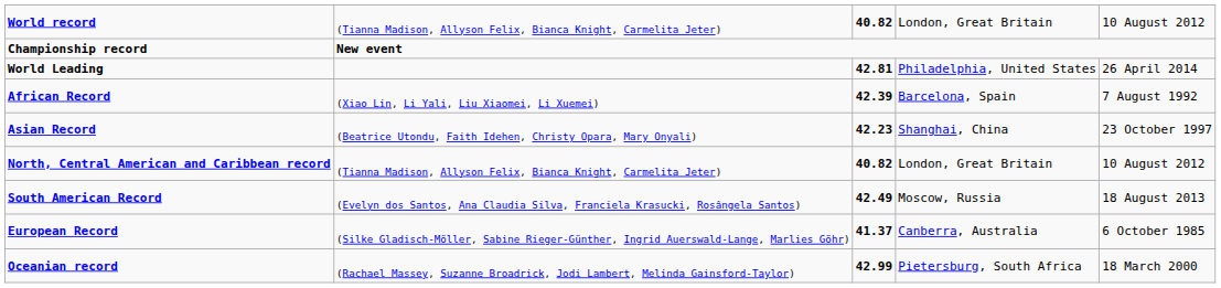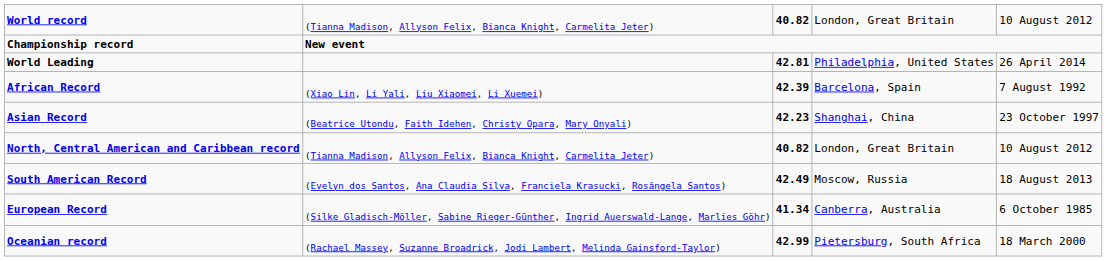 <table class="wikitable">
 <tr>
 <td><strong><a href='#'>World record</a></strong></td>
 <td><br><small>(<a href='#'>Tianna Madison</a>, <a href='#'>Allyson Felix</a>, <a href='#'>Bianca Knight</a>, <a href='#'>Carmelita Jeter</a>)</small></td>
 <td><strong>40.82</strong></td>
 <td> London, Great Britain</td>
 <td>10 August 2012</td>
 </tr>
 <tr>
 <td><strong>Championship record</strong></td>
 <td colspan=4><strong>New event</strong></td>
 </tr>
 <tr>
 <td><strong>World Leading</strong></td>
 <td></td>
 <td><strong>42.81</strong></td>
 <td> <a href='#'>Philadelphia</a>, United States</td>
 <td>26 April 2014</td>
 </tr>
 <tr>
 <td><strong><a href='#'>African Record</a></strong></td>
 <td><br><small>(<a href='#'>Xiao Lin</a>, <a href='#'>Li Yali</a>, <a href='#'>Liu Xiaomei</a>, <a href='#'>Li Xuemei</a>)</small></td>
 <td><strong>42.39</strong></td>
 <td> <a href='#'>Barcelona</a>, Spain</td>
 <td>7 August 1992</td>
 </tr>
 <tr>
 <td><strong><a href='#'>Asian Record</a></strong></td>
 <td><br><small>(<a href='#'>Beatrice Utondu</a>, <a href='#'>Faith Idehen</a>, <a href='#'>Christy Opara</a>, <a href='#'>Mary Onyali</a>)</small></td>
 <td><strong>42.23</strong></td>
 <td> <a href='#'>Shanghai</a>, China</td>
 <td>23 October 1997</td>
 </tr>
 <tr>
 <td><strong><a href='#'>North, Central American and Caribbean record</a></strong></td>
 <td><br><small>(<a href='#'>Tianna Madison</a>, <a href='#'>Allyson Felix</a>, <a href='#'>Bianca Knight</a>, <a href='#'>Carmelita Jeter</a>)</small></td>
 <td><strong>40.82</strong></td>
 <td> London, Great Britain</td>
 <td>10 August 2012</td>
 </tr>
 <tr>
 <td><strong><a href='#'>South American Record</a></strong></td>
 <td><br><small>(<a href='#'>Evelyn dos Santos</a>, <a href='#'>Ana Claudia Silva</a>, <a href='#'>Franciela Krasucki</a>, <a href='#'>Rosângela Santos</a>)</small></td>
 <td><strong>42.49</strong></td>
 <td> Moscow, Russia</td>
 <td>18 August 2013</td>
 </tr>
 <tr>
 <td><strong><a href='#'>European Record</a></strong></td>
 <td><br><small>(<a href='#'>Silke Gladisch-Möller</a>, <a href='#'>Sabine Rieger-Günther</a>, <a href='#'>Ingrid Auerswald-Lange</a>, <a href='#'>Marlies Göhr</a>)</small></td>
-<td><strong>41.37</strong></td>
+<td><strong>41.34</strong></td>
 <td> <a href='#'>Canberra</a>, Australia</td>
 <td>6 October 1985</td>
 </tr>
 <tr>
 <td><strong><a href='#'>Oceanian record</a></strong></td>
 <td><br><small>(<a href='#'>Rachael Massey</a>, <a href='#'>Suzanne Broadrick</a>, <a href='#'>Jodi Lambert</a>, <a href='#'>Melinda Gainsford-Taylor</a>)</small></td>
 <td><strong>42.99</strong></td>
 <td> <a href='#'>Pietersburg</a>, South Africa</td>
 <td>18 March 2000</td>
 </tr>
 </table>
